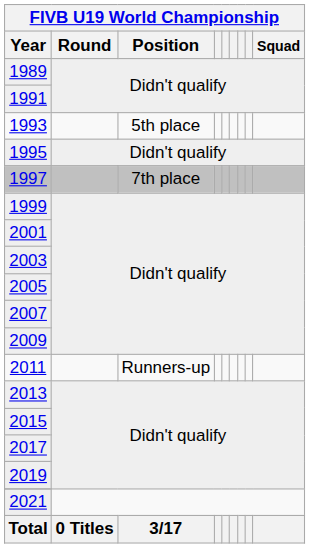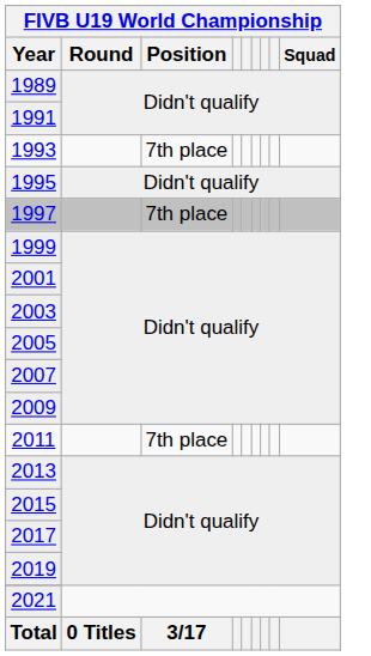 <table class="wikitable" style="text-align: center;">
 <tr>
 <th colspan=9><a href='#'>FIVB U19 World Championship</a></th>
 </tr>
 <tr>
 <th>Year</th>
 <th>Round</th>
 <th>Position</th>
 <th></th>
 <th></th>
 <th></th>
 <th></th>
 <th></th>
 <th><small>Squad</small></th>
 </tr>
 <tr bgcolor="efefef">
 <td> <a href='#'>1989</a></td>
 <td colspan=9 rowspan=2>Didn't qualify</td>
 </tr>
 <tr bgcolor="efefef">
 <td> <a href='#'>1991</a></td>
 </tr>
 <tr>
 <td> <a href='#'>1993</a></td>
 <td></td>
-<td>5th place</td>
+<td>7th place</td>
 <td></td>
 <td></td>
 <td></td>
 <td></td>
 <td></td>
 <td></td>
 </tr>
 <tr bgcolor="efefef">
 <td> <a href='#'>1995</a></td>
 <td colspan=9>Didn't qualify</td>
 </tr>
 <tr bgcolor=silver>
 <td> <a href='#'>1997</a></td>
 <td></td>
 <td>7th place</td>
 <td></td>
 <td></td>
 <td></td>
 <td></td>
 <td></td>
 <td></td>
 </tr>
 <tr bgcolor="efefef">
 <td> <a href='#'>1999</a></td>
 <td colspan=9 rowspan=6>Didn't qualify</td>
 </tr>
 <tr bgcolor="efefef">
 <td> <a href='#'>2001</a></td>
 </tr>
 <tr bgcolor="efefef">
 <td> <a href='#'>2003</a></td>
 </tr>
 <tr bgcolor="efefef">
 <td> <a href='#'>2005</a></td>
 </tr>
 <tr bgcolor="efefef">
 <td> <a href='#'>2007</a></td>
 </tr>
 <tr bgcolor="efefef">
 <td> <a href='#'>2009</a></td>
 </tr>
 <tr>
 <td> <a href='#'>2011</a></td>
 <td></td>
-<td>Runners-up</td>
+<td>7th place</td>
 <td></td>
 <td></td>
 <td></td>
 <td></td>
 <td></td>
 <td></td>
 </tr>
 <tr bgcolor="efefef">
 <td> <a href='#'>2013</a></td>
 <td colspan=9 rowspan=5>Didn't qualify</td>
 </tr>
 <tr bgcolor="efefef">
 <td> <a href='#'>2015</a></td>
 </tr>
 <tr bgcolor="efefef">
 <td> <a href='#'>2017</a></td>
 </tr>
 <tr bgcolor="efefef">
 <td> <a href='#'>2019</a></td>
 </tr>
 <tr>
 </tr>
 <tr bgcolor="efefef">
 <td> <a href='#'>2021</a></td>
 </tr>
 <tr>
 <th>Total</th>
 <th>0 Titles</th>
 <th>3/17</th>
 <th></th>
 <th></th>
 <th></th>
 <th></th>
 <th></th>
 <th></th>
 </tr>
 </table>
